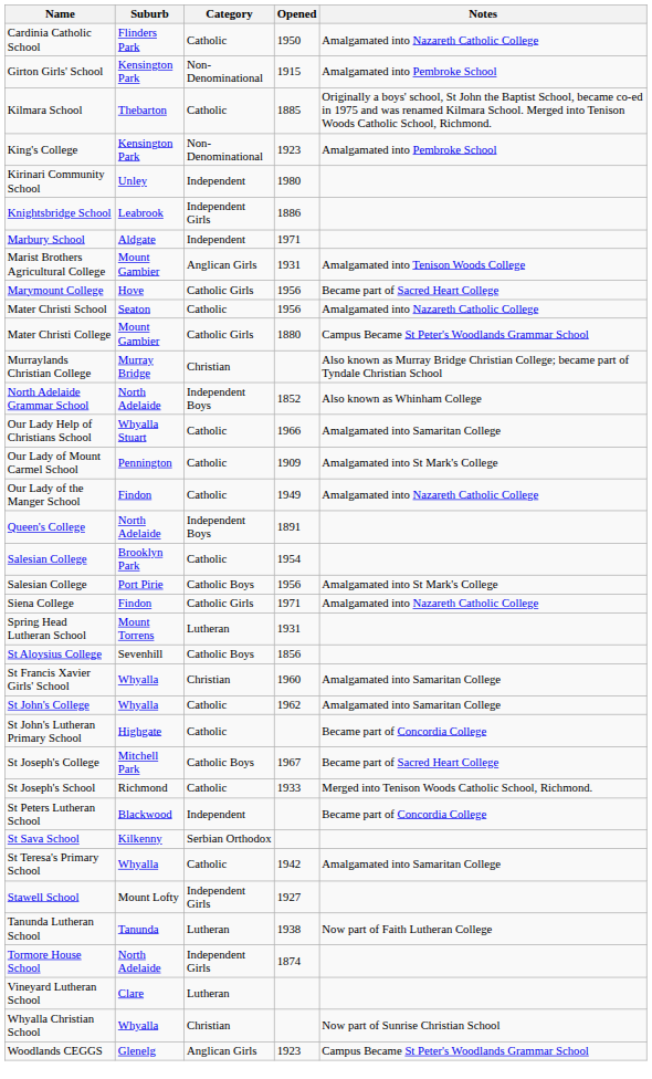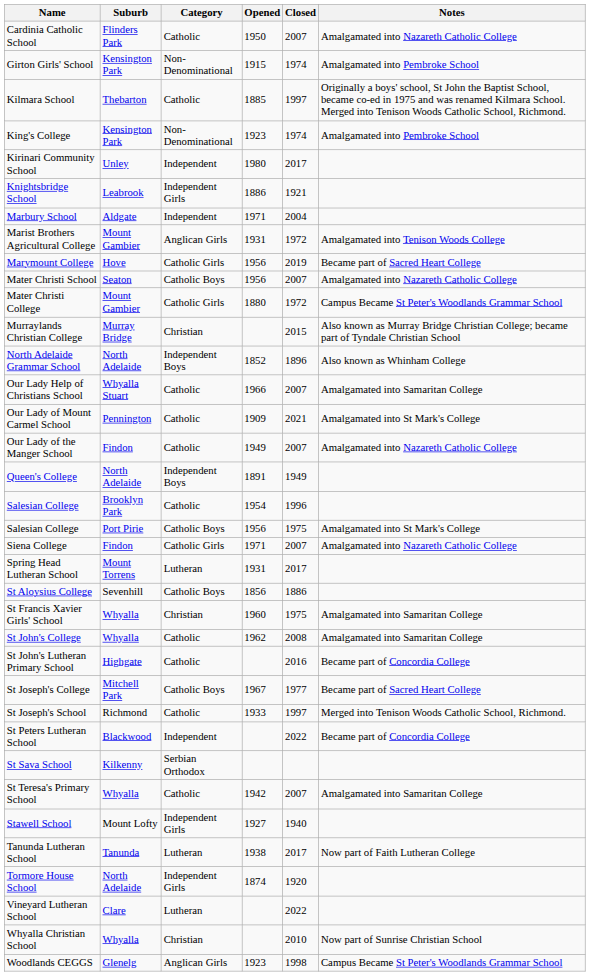 <table class="wikitable sortable">
 <tr>
 <th>Name</th>
 <th>Suburb</th>
 <th>Category</th>
 <th>Opened</th>
+<th>Closed</th>
 <th>Notes</th>
 </tr>
 <tr>
 <td>Cardinia Catholic School</td>
 <td><a href='#'>Flinders Park</a></td>
 <td>Catholic</td>
 <td>1950</td>
+<td>2007</td>
 <td>Amalgamated into <a href='#'>Nazareth Catholic College</a></td>
 </tr>
 <tr>
 <td>Girton Girls' School</td>
 <td><a href='#'>Kensington Park</a></td>
 <td>Non-Denominational</td>
 <td>1915</td>
+<td>1974</td>
 <td>Amalgamated into <a href='#'>Pembroke School</a></td>
 </tr>
 <tr>
 <td>Kilmara School</td>
 <td><a href='#'>Thebarton</a></td>
 <td>Catholic</td>
 <td>1885</td>
+<td>1997</td>
 <td>Originally a boys' school, St John the Baptist School, became co-ed in 1975 and was renamed Kilmara School. Merged into Tenison Woods Catholic School, Richmond.</td>
 </tr>
 <tr>
 <td>King's College</td>
 <td><a href='#'>Kensington Park</a></td>
 <td>Non-Denominational</td>
 <td>1923</td>
+<td>1974</td>
 <td>Amalgamated into <a href='#'>Pembroke School</a></td>
 </tr>
 <tr>
 <td>Kirinari Community School</td>
 <td><a href='#'>Unley</a></td>
 <td>Independent</td>
 <td>1980</td>
+<td>2017</td>
 <td></td>
 </tr>
 <tr>
 <td><a href='#'>Knightsbridge School</a></td>
 <td><a href='#'>Leabrook</a></td>
 <td>Independent Girls</td>
 <td>1886</td>
+<td>1921</td>
 <td></td>
 </tr>
 <tr>
 <td><a href='#'>Marbury School</a></td>
 <td><a href='#'>Aldgate</a></td>
 <td>Independent</td>
 <td>1971</td>
+<td>2004</td>
 <td></td>
 </tr>
 <tr>
 <td>Marist Brothers Agricultural College</td>
 <td><a href='#'>Mount Gambier</a></td>
 <td>Anglican Girls</td>
 <td>1931</td>
+<td>1972</td>
 <td>Amalgamated into <a href='#'>Tenison Woods College</a></td>
 </tr>
 <tr>
 <td><a href='#'>Marymount College</a></td>
 <td><a href='#'>Hove</a></td>
 <td>Catholic Girls</td>
 <td>1956</td>
+<td>2019</td>
 <td>Became part of <a href='#'>Sacred Heart College</a></td>
 </tr>
 <tr>
 <td>Mater Christi School</td>
 <td><a href='#'>Seaton</a></td>
-<td>Catholic</td>
+<td>Catholic Boys</td>
 <td>1956</td>
+<td>2007</td>
 <td>Amalgamated into <a href='#'>Nazareth Catholic College</a></td>
 </tr>
 <tr>
 <td>Mater Christi College</td>
 <td><a href='#'>Mount Gambier</a></td>
 <td>Catholic Girls</td>
 <td>1880</td>
+<td>1972</td>
 <td>Campus Became <a href='#'>St Peter's Woodlands Grammar School</a></td>
 </tr>
 <tr>
 <td>Murraylands Christian College</td>
 <td><a href='#'>Murray Bridge</a></td>
 <td>Christian</td>
 <td></td>
+<td>2015</td>
 <td>Also known as Murray Bridge Christian College; became part of Tyndale Christian School</td>
 </tr>
 <tr>
 <td><a href='#'>North Adelaide Grammar School</a></td>
 <td><a href='#'>North Adelaide</a></td>
 <td>Independent Boys</td>
 <td>1852</td>
+<td>1896</td>
 <td>Also known as Whinham College</td>
 </tr>
 <tr>
 <td>Our Lady Help of Christians School</td>
 <td><a href='#'>Whyalla Stuart</a></td>
 <td>Catholic</td>
 <td>1966</td>
+<td>2007</td>
 <td>Amalgamated into Samaritan College</td>
 </tr>
 <tr>
 <td>Our Lady of Mount Carmel School</td>
 <td><a href='#'>Pennington</a></td>
 <td>Catholic</td>
 <td>1909</td>
+<td>2021</td>
 <td>Amalgamated into St Mark's College</td>
 </tr>
 <tr>
 <td>Our Lady of the Manger School</td>
 <td><a href='#'>Findon</a></td>
 <td>Catholic</td>
 <td>1949</td>
+<td>2007</td>
 <td>Amalgamated into <a href='#'>Nazareth Catholic College</a></td>
 </tr>
 <tr>
 <td><a href='#'>Queen's College</a></td>
 <td><a href='#'>North Adelaide</a></td>
 <td>Independent Boys</td>
 <td>1891</td>
+<td>1949</td>
 <td></td>
 </tr>
 <tr>
 <td><a href='#'>Salesian College</a></td>
 <td><a href='#'>Brooklyn Park</a></td>
 <td>Catholic</td>
 <td>1954</td>
+<td>1996</td>
 <td></td>
 </tr>
 <tr>
 <td>Salesian College</td>
 <td><a href='#'>Port Pirie</a></td>
 <td>Catholic Boys</td>
 <td>1956</td>
+<td>1975</td>
 <td>Amalgamated into St Mark's College</td>
 </tr>
 <tr>
 <td>Siena College</td>
 <td><a href='#'>Findon</a></td>
 <td>Catholic Girls</td>
 <td>1971</td>
+<td>2007</td>
 <td>Amalgamated into <a href='#'>Nazareth Catholic College</a></td>
 </tr>
 <tr>
 <td>Spring Head Lutheran School</td>
 <td><a href='#'>Mount Torrens</a></td>
 <td>Lutheran</td>
 <td>1931</td>
+<td>2017</td>
 <td></td>
 </tr>
 <tr>
 <td><a href='#'>St Aloysius College</a></td>
 <td>Sevenhill</td>
 <td>Catholic Boys</td>
 <td>1856</td>
+<td>1886</td>
 <td></td>
 </tr>
 <tr>
 <td>St Francis Xavier Girls' School</td>
 <td><a href='#'>Whyalla</a></td>
 <td>Christian</td>
 <td>1960</td>
+<td>1975</td>
 <td>Amalgamated into Samaritan College</td>
 </tr>
 <tr>
 <td><a href='#'>St John's College</a></td>
 <td><a href='#'>Whyalla</a></td>
 <td>Catholic</td>
 <td>1962</td>
+<td>2008</td>
 <td>Amalgamated into Samaritan College</td>
 </tr>
 <tr>
 <td>St John's Lutheran Primary School</td>
 <td><a href='#'>Highgate</a></td>
 <td>Catholic</td>
 <td></td>
+<td>2016</td>
 <td>Became part of <a href='#'>Concordia College</a></td>
 </tr>
 <tr>
 <td>St Joseph's College</td>
 <td><a href='#'>Mitchell Park</a></td>
 <td>Catholic Boys</td>
 <td>1967</td>
+<td>1977</td>
 <td>Became part of <a href='#'>Sacred Heart College</a></td>
 </tr>
 <tr>
 <td>St Joseph's School</td>
 <td>Richmond</td>
 <td>Catholic</td>
 <td>1933</td>
+<td>1997</td>
 <td>Merged into Tenison Woods Catholic School, Richmond.</td>
 </tr>
 <tr>
 <td>St Peters Lutheran School</td>
 <td><a href='#'>Blackwood</a></td>
 <td>Independent</td>
 <td></td>
+<td>2022</td>
 <td>Became part of <a href='#'>Concordia College</a></td>
 </tr>
 <tr>
 <td><a href='#'>St Sava School</a></td>
 <td><a href='#'>Kilkenny</a></td>
 <td>Serbian Orthodox</td>
 <td></td>
 <td></td>
+<td></td>
 </tr>
 <tr>
 <td>St Teresa's Primary School</td>
 <td><a href='#'>Whyalla</a></td>
 <td>Catholic</td>
 <td>1942</td>
+<td>2007</td>
 <td>Amalgamated into Samaritan College</td>
 </tr>
 <tr>
 <td><a href='#'>Stawell School</a></td>
 <td>Mount Lofty</td>
 <td>Independent Girls</td>
 <td>1927</td>
+<td>1940</td>
 <td></td>
 </tr>
 <tr>
 <td>Tanunda Lutheran School</td>
 <td><a href='#'>Tanunda</a></td>
 <td>Lutheran</td>
 <td>1938</td>
+<td>2017</td>
 <td>Now part of Faith Lutheran College</td>
 </tr>
 <tr>
 <td><a href='#'>Tormore House School</a></td>
 <td><a href='#'>North Adelaide</a></td>
 <td>Independent Girls</td>
 <td>1874</td>
+<td>1920</td>
 <td></td>
 </tr>
 <tr>
 <td>Vineyard Lutheran School</td>
 <td><a href='#'>Clare</a></td>
 <td>Lutheran</td>
 <td></td>
+<td>2022</td>
 <td></td>
 </tr>
 <tr>
 <td>Whyalla Christian School</td>
 <td><a href='#'>Whyalla</a></td>
 <td>Christian</td>
 <td></td>
+<td>2010</td>
 <td>Now part of Sunrise Christian School</td>
 </tr>
 <tr>
 <td>Woodlands CEGGS</td>
 <td><a href='#'>Glenelg</a></td>
 <td>Anglican Girls</td>
 <td>1923</td>
+<td>1998</td>
 <td>Campus Became <a href='#'>St Peter's Woodlands Grammar School</a></td>
 </tr>
 </table>
